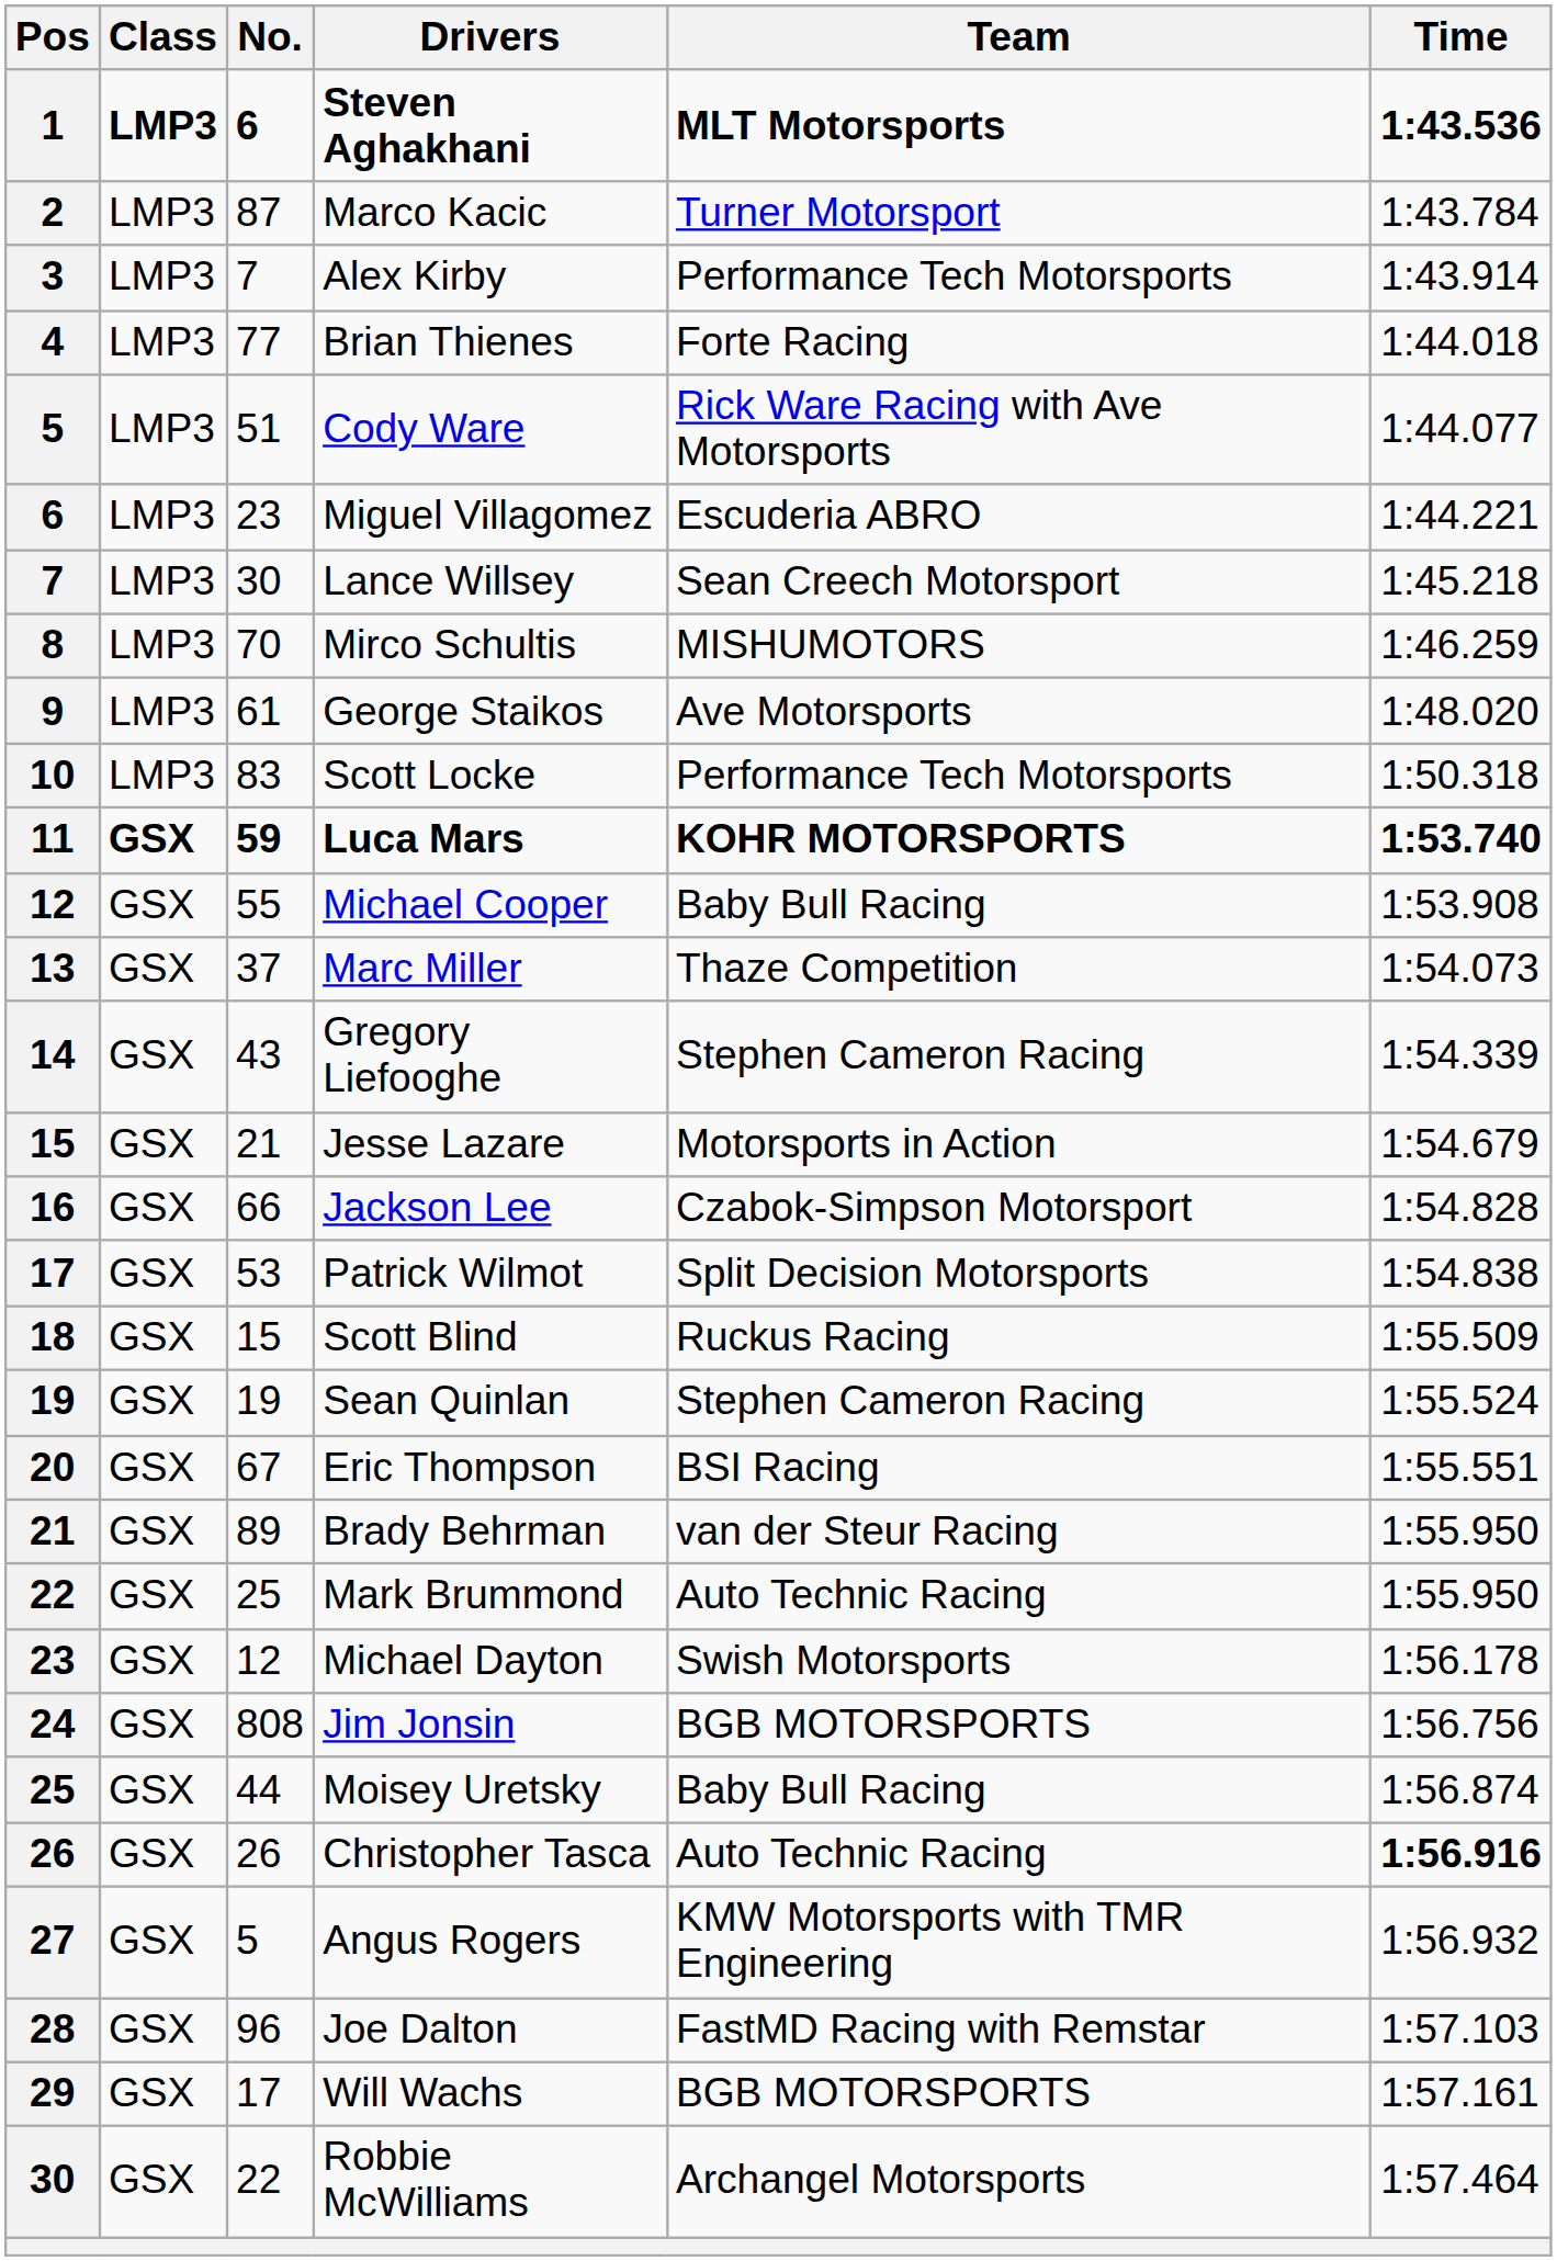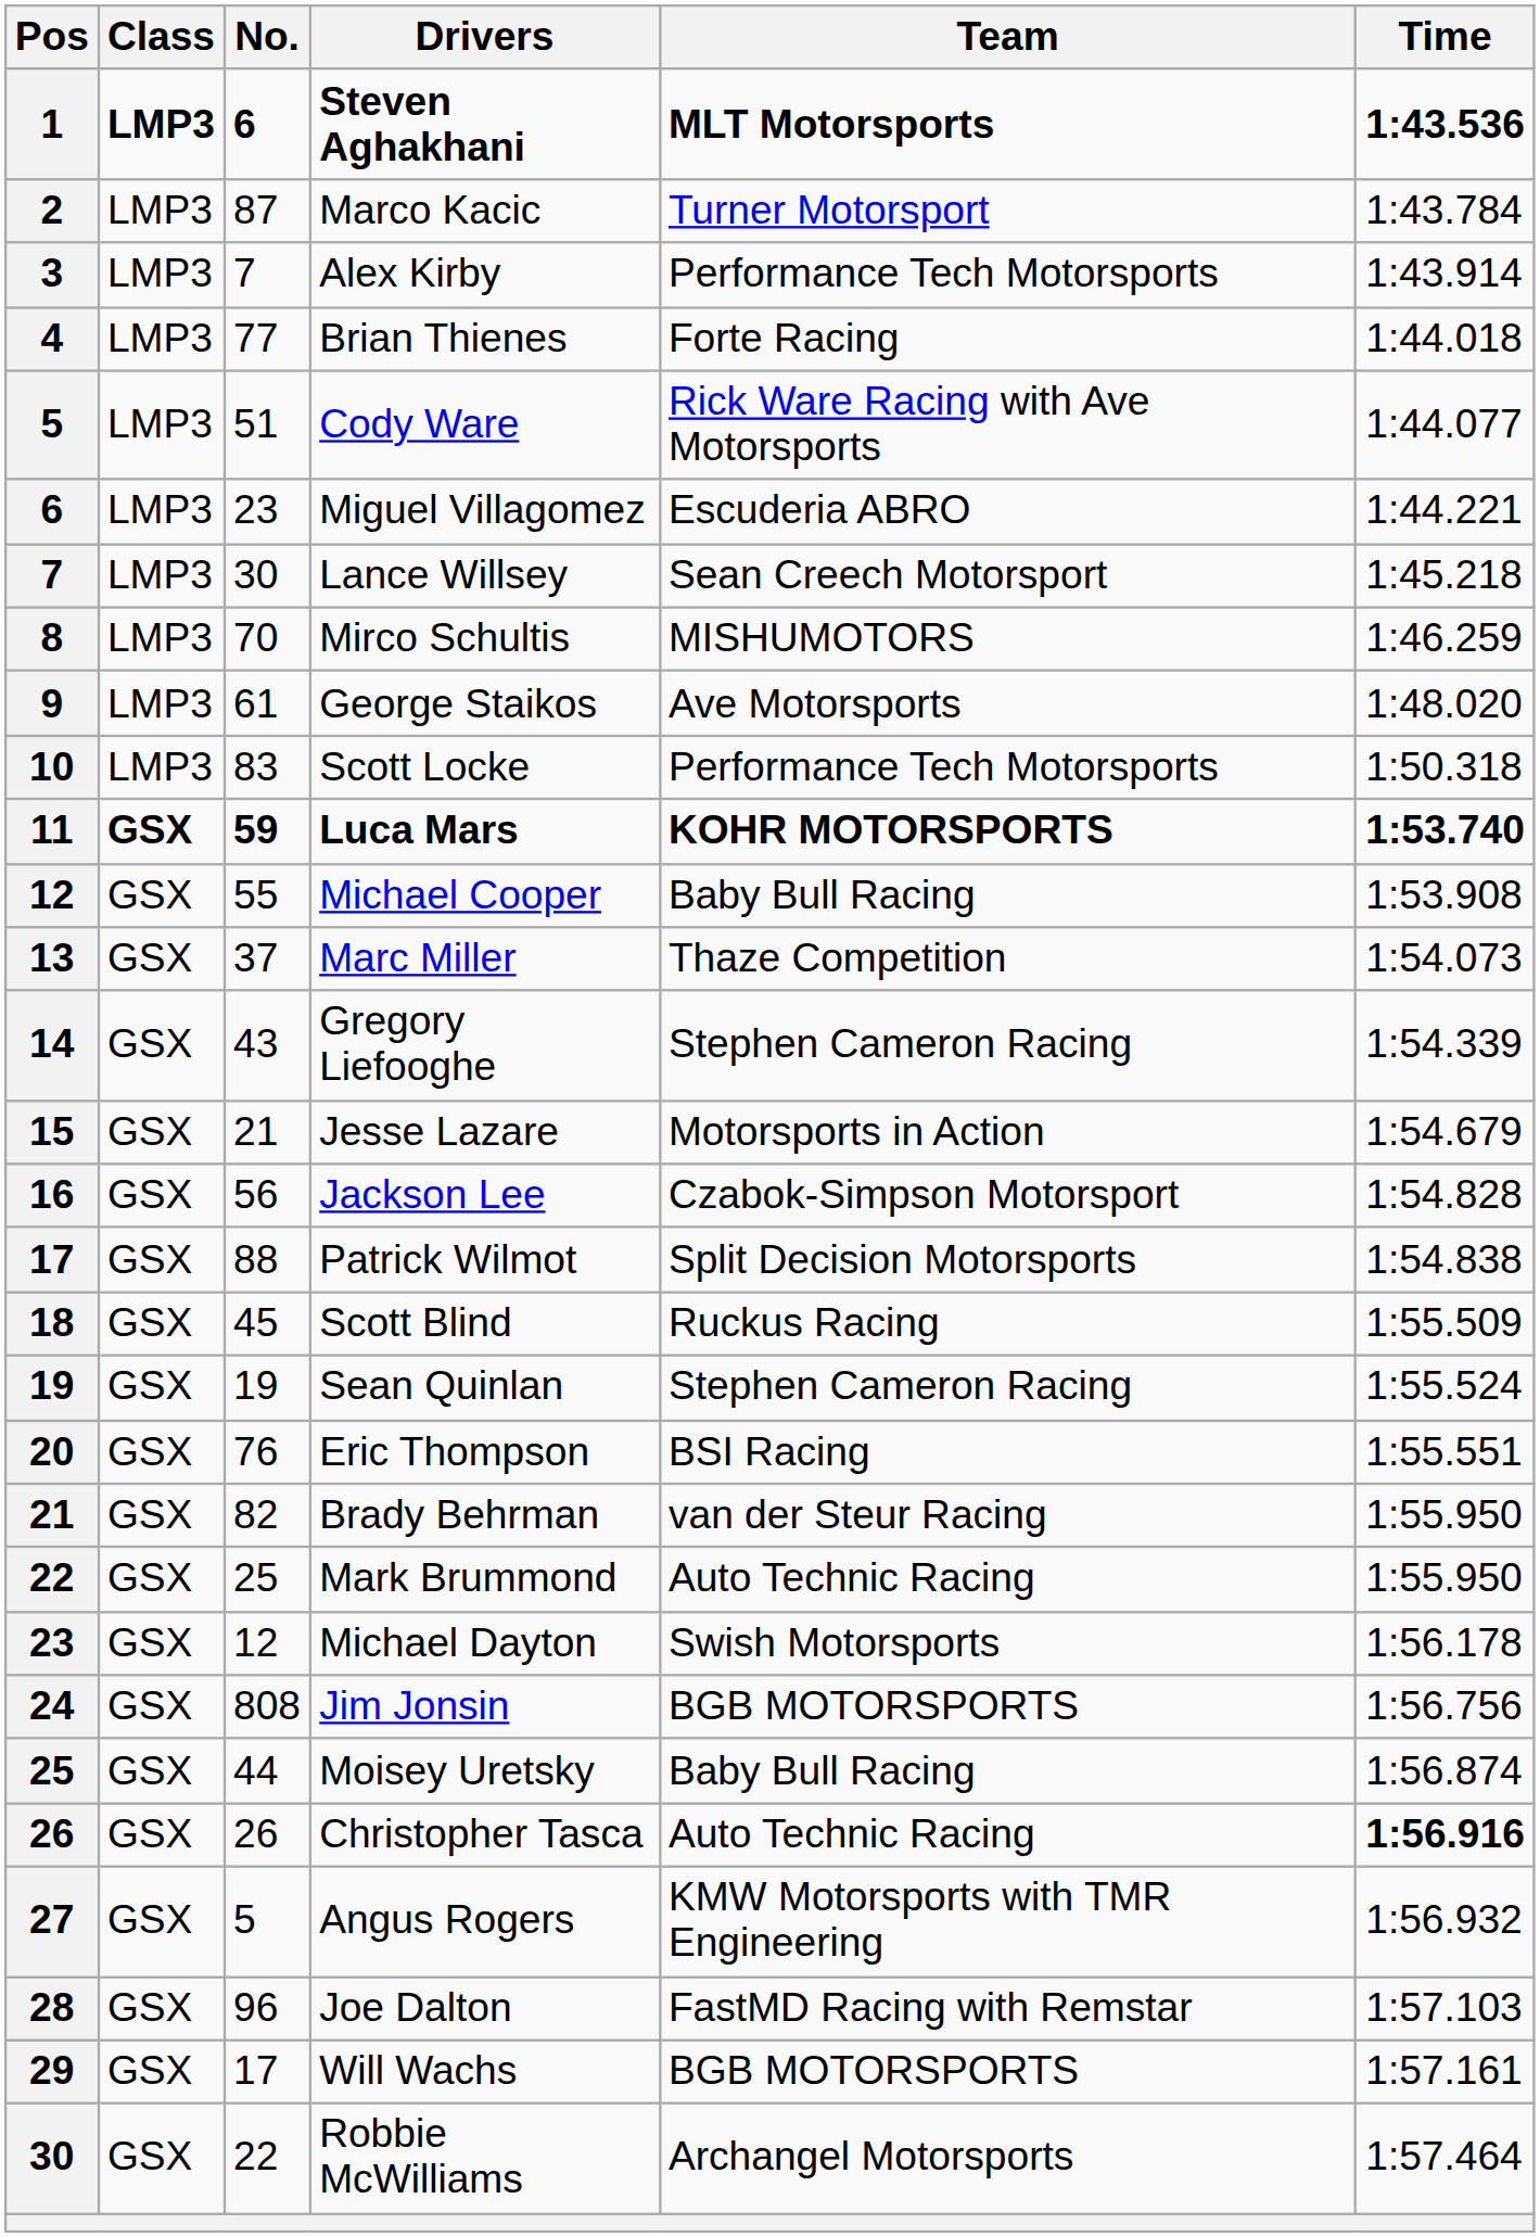 <table class="wikitable">
 <tr>
 <th>Pos</th>
 <th>Class</th>
 <th>No.</th>
 <th>Drivers</th>
 <th>Team</th>
 <th>Time</th>
 </tr>
 <tr>
 <th>1</th>
 <td><strong>LMP3</strong></td>
 <td><strong>6</strong></td>
 <td><strong></strong> <strong>Steven Aghakhani</strong></td>
 <td><strong>MLT Motorsports</strong></td>
 <td><strong>1:43.536</strong></td>
 </tr>
 <tr>
 <th>2</th>
 <td>LMP3</td>
 <td>87</td>
 <td> Marco Kacic</td>
 <td><a href='#'>Turner Motorsport</a></td>
 <td>1:43.784</td>
 </tr>
 <tr>
 <th>3</th>
 <td>LMP3</td>
 <td>7</td>
 <td><strong></strong> Alex Kirby</td>
 <td>Performance Tech Motorsports</td>
 <td>1:43.914</td>
 </tr>
 <tr>
 <th>4</th>
 <td>LMP3</td>
 <td>77</td>
 <td><strong></strong> Brian Thienes</td>
 <td>Forte Racing</td>
 <td>1:44.018</td>
 </tr>
 <tr>
 <th>5</th>
 <td>LMP3</td>
 <td>51</td>
 <td><strong></strong> <a href='#'>Cody Ware</a></td>
 <td><a href='#'>Rick Ware Racing</a> with Ave Motorsports</td>
 <td>1:44.077</td>
 </tr>
 <tr>
 <th>6</th>
 <td>LMP3</td>
 <td>23</td>
 <td> Miguel Villagomez</td>
 <td>Escuderia ABRO</td>
 <td>1:44.221</td>
 </tr>
 <tr>
 <th>7</th>
 <td>LMP3</td>
 <td>30</td>
 <td><strong></strong> Lance Willsey</td>
 <td>Sean Creech Motorsport</td>
 <td>1:45.218</td>
 </tr>
 <tr>
 <th>8</th>
 <td>LMP3</td>
 <td>70</td>
 <td> Mirco Schultis</td>
 <td>MISHUMOTORS</td>
 <td>1:46.259</td>
 </tr>
 <tr>
 <th>9</th>
 <td>LMP3</td>
 <td>61</td>
 <td> George Staikos</td>
 <td>Ave Motorsports</td>
 <td>1:48.020</td>
 </tr>
 <tr>
 <th>10</th>
 <td>LMP3</td>
 <td>83</td>
 <td><strong></strong> Scott Locke</td>
 <td>Performance Tech Motorsports</td>
 <td>1:50.318</td>
 </tr>
 <tr>
 <th>11</th>
 <td><strong>GSX</strong></td>
 <td><strong>59</strong></td>
 <td><strong> Luca Mars</strong></td>
 <td><strong>KOHR MOTORSPORTS</strong></td>
 <td><strong>1:53.740</strong></td>
 </tr>
 <tr>
 <th>12</th>
 <td>GSX</td>
 <td>55</td>
 <td><strong></strong> <a href='#'>Michael Cooper</a></td>
 <td>Baby Bull Racing</td>
 <td>1:53.908</td>
 </tr>
 <tr>
 <th>13</th>
 <td>GSX</td>
 <td>37</td>
 <td><strong></strong> <a href='#'>Marc Miller</a></td>
 <td>Thaze Competition</td>
 <td>1:54.073</td>
 </tr>
 <tr>
 <th>14</th>
 <td>GSX</td>
 <td>43</td>
 <td><strong></strong> Gregory Liefooghe</td>
 <td>Stephen Cameron Racing</td>
 <td>1:54.339</td>
 </tr>
 <tr>
 <th>15</th>
 <td>GSX</td>
 <td>21</td>
 <td><strong></strong> Jesse Lazare</td>
 <td>Motorsports in Action</td>
 <td>1:54.679</td>
 </tr>
 <tr>
 <th>16</th>
 <td>GSX</td>
-<td>66</td>
+<td>56</td>
 <td><strong></strong> <a href='#'>Jackson Lee</a></td>
 <td>Czabok-Simpson Motorsport</td>
 <td>1:54.828</td>
 </tr>
 <tr>
 <th>17</th>
 <td>GSX</td>
-<td>53</td>
+<td>88</td>
 <td><strong></strong> Patrick Wilmot</td>
 <td>Split Decision Motorsports</td>
 <td>1:54.838</td>
 </tr>
 <tr>
 <th>18</th>
 <td>GSX</td>
-<td>15</td>
+<td>45</td>
 <td><strong></strong> Scott Blind</td>
 <td>Ruckus Racing</td>
 <td>1:55.509</td>
 </tr>
 <tr>
 <th>19</th>
 <td>GSX</td>
 <td>19</td>
 <td><strong></strong> Sean Quinlan</td>
 <td>Stephen Cameron Racing</td>
 <td>1:55.524</td>
 </tr>
 <tr>
 <th>20</th>
 <td>GSX</td>
-<td>67</td>
+<td>76</td>
 <td><strong></strong> Eric Thompson</td>
 <td>BSI Racing</td>
 <td>1:55.551</td>
 </tr>
 <tr>
 <th>21</th>
 <td>GSX</td>
-<td>89</td>
+<td>82</td>
 <td><strong></strong> Brady Behrman</td>
 <td>van der Steur Racing</td>
 <td>1:55.950</td>
 </tr>
 <tr>
 <th>22</th>
 <td>GSX</td>
 <td>25</td>
 <td><strong></strong> Mark Brummond</td>
 <td>Auto Technic Racing</td>
 <td>1:55.950</td>
 </tr>
 <tr>
 <th>23</th>
 <td>GSX</td>
 <td>12</td>
 <td><strong></strong> Michael Dayton</td>
 <td>Swish Motorsports</td>
 <td>1:56.178</td>
 </tr>
 <tr>
 <th>24</th>
 <td>GSX</td>
 <td>808</td>
 <td><strong></strong> <a href='#'>Jim Jonsin</a></td>
 <td>BGB MOTORSPORTS</td>
 <td>1:56.756</td>
 </tr>
 <tr>
 <th>25</th>
 <td>GSX</td>
 <td>44</td>
 <td><strong></strong> Moisey Uretsky</td>
 <td>Baby Bull Racing</td>
 <td>1:56.874</td>
 </tr>
 <tr>
 <th>26</th>
 <td>GSX</td>
 <td>26</td>
 <td><strong></strong> Christopher Tasca</td>
 <td>Auto Technic Racing</td>
 <td><strong>1:56.916</strong></td>
 </tr>
 <tr>
 <th>27</th>
 <td>GSX</td>
 <td>5</td>
 <td><strong></strong> Angus Rogers</td>
 <td>KMW Motorsports with TMR Engineering</td>
 <td>1:56.932</td>
 </tr>
 <tr>
 <th>28</th>
 <td>GSX</td>
 <td>96</td>
 <td><strong></strong> Joe Dalton</td>
 <td>FastMD Racing with Remstar</td>
 <td>1:57.103</td>
 </tr>
 <tr>
 <th>29</th>
 <td>GSX</td>
 <td>17</td>
 <td><strong></strong> Will Wachs</td>
 <td>BGB MOTORSPORTS</td>
 <td>1:57.161</td>
 </tr>
 <tr>
 <th>30</th>
 <td>GSX</td>
 <td>22</td>
 <td><strong></strong> Robbie McWilliams</td>
 <td>Archangel Motorsports</td>
 <td>1:57.464</td>
 </tr>
 <tr>
 <th colspan="6"></th>
 </tr>
 </table>
